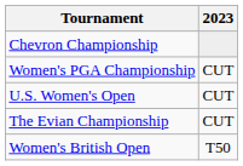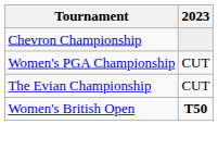 <table class="wikitable" style="font-size:95%;text-align:center;">
 <tr>
 <th>Tournament</th>
 <th>2023</th>
 </tr>
 <tr>
 <td align=left><a href='#'>Chevron Championship</a></td>
 <td style="background:#eeeeee;"></td>
 </tr>
 <tr>
 <td align=left><a href='#'>Women's PGA Championship</a></td>
 <td>CUT</td>
 </tr>
 <tr>
-<td align=left><a href='#'>U.S. Women's Open</a></td>
-<td>CUT</td>
-</tr>
-<tr>
 <td align=left><a href='#'>The Evian Championship</a></td>
 <td>CUT</td>
 </tr>
 <tr>
 <td align=left><a href='#'>Women's British Open</a></td>
-<td>T50</td>
+<td><strong>T50</strong></td>
 </tr>
 </table>
